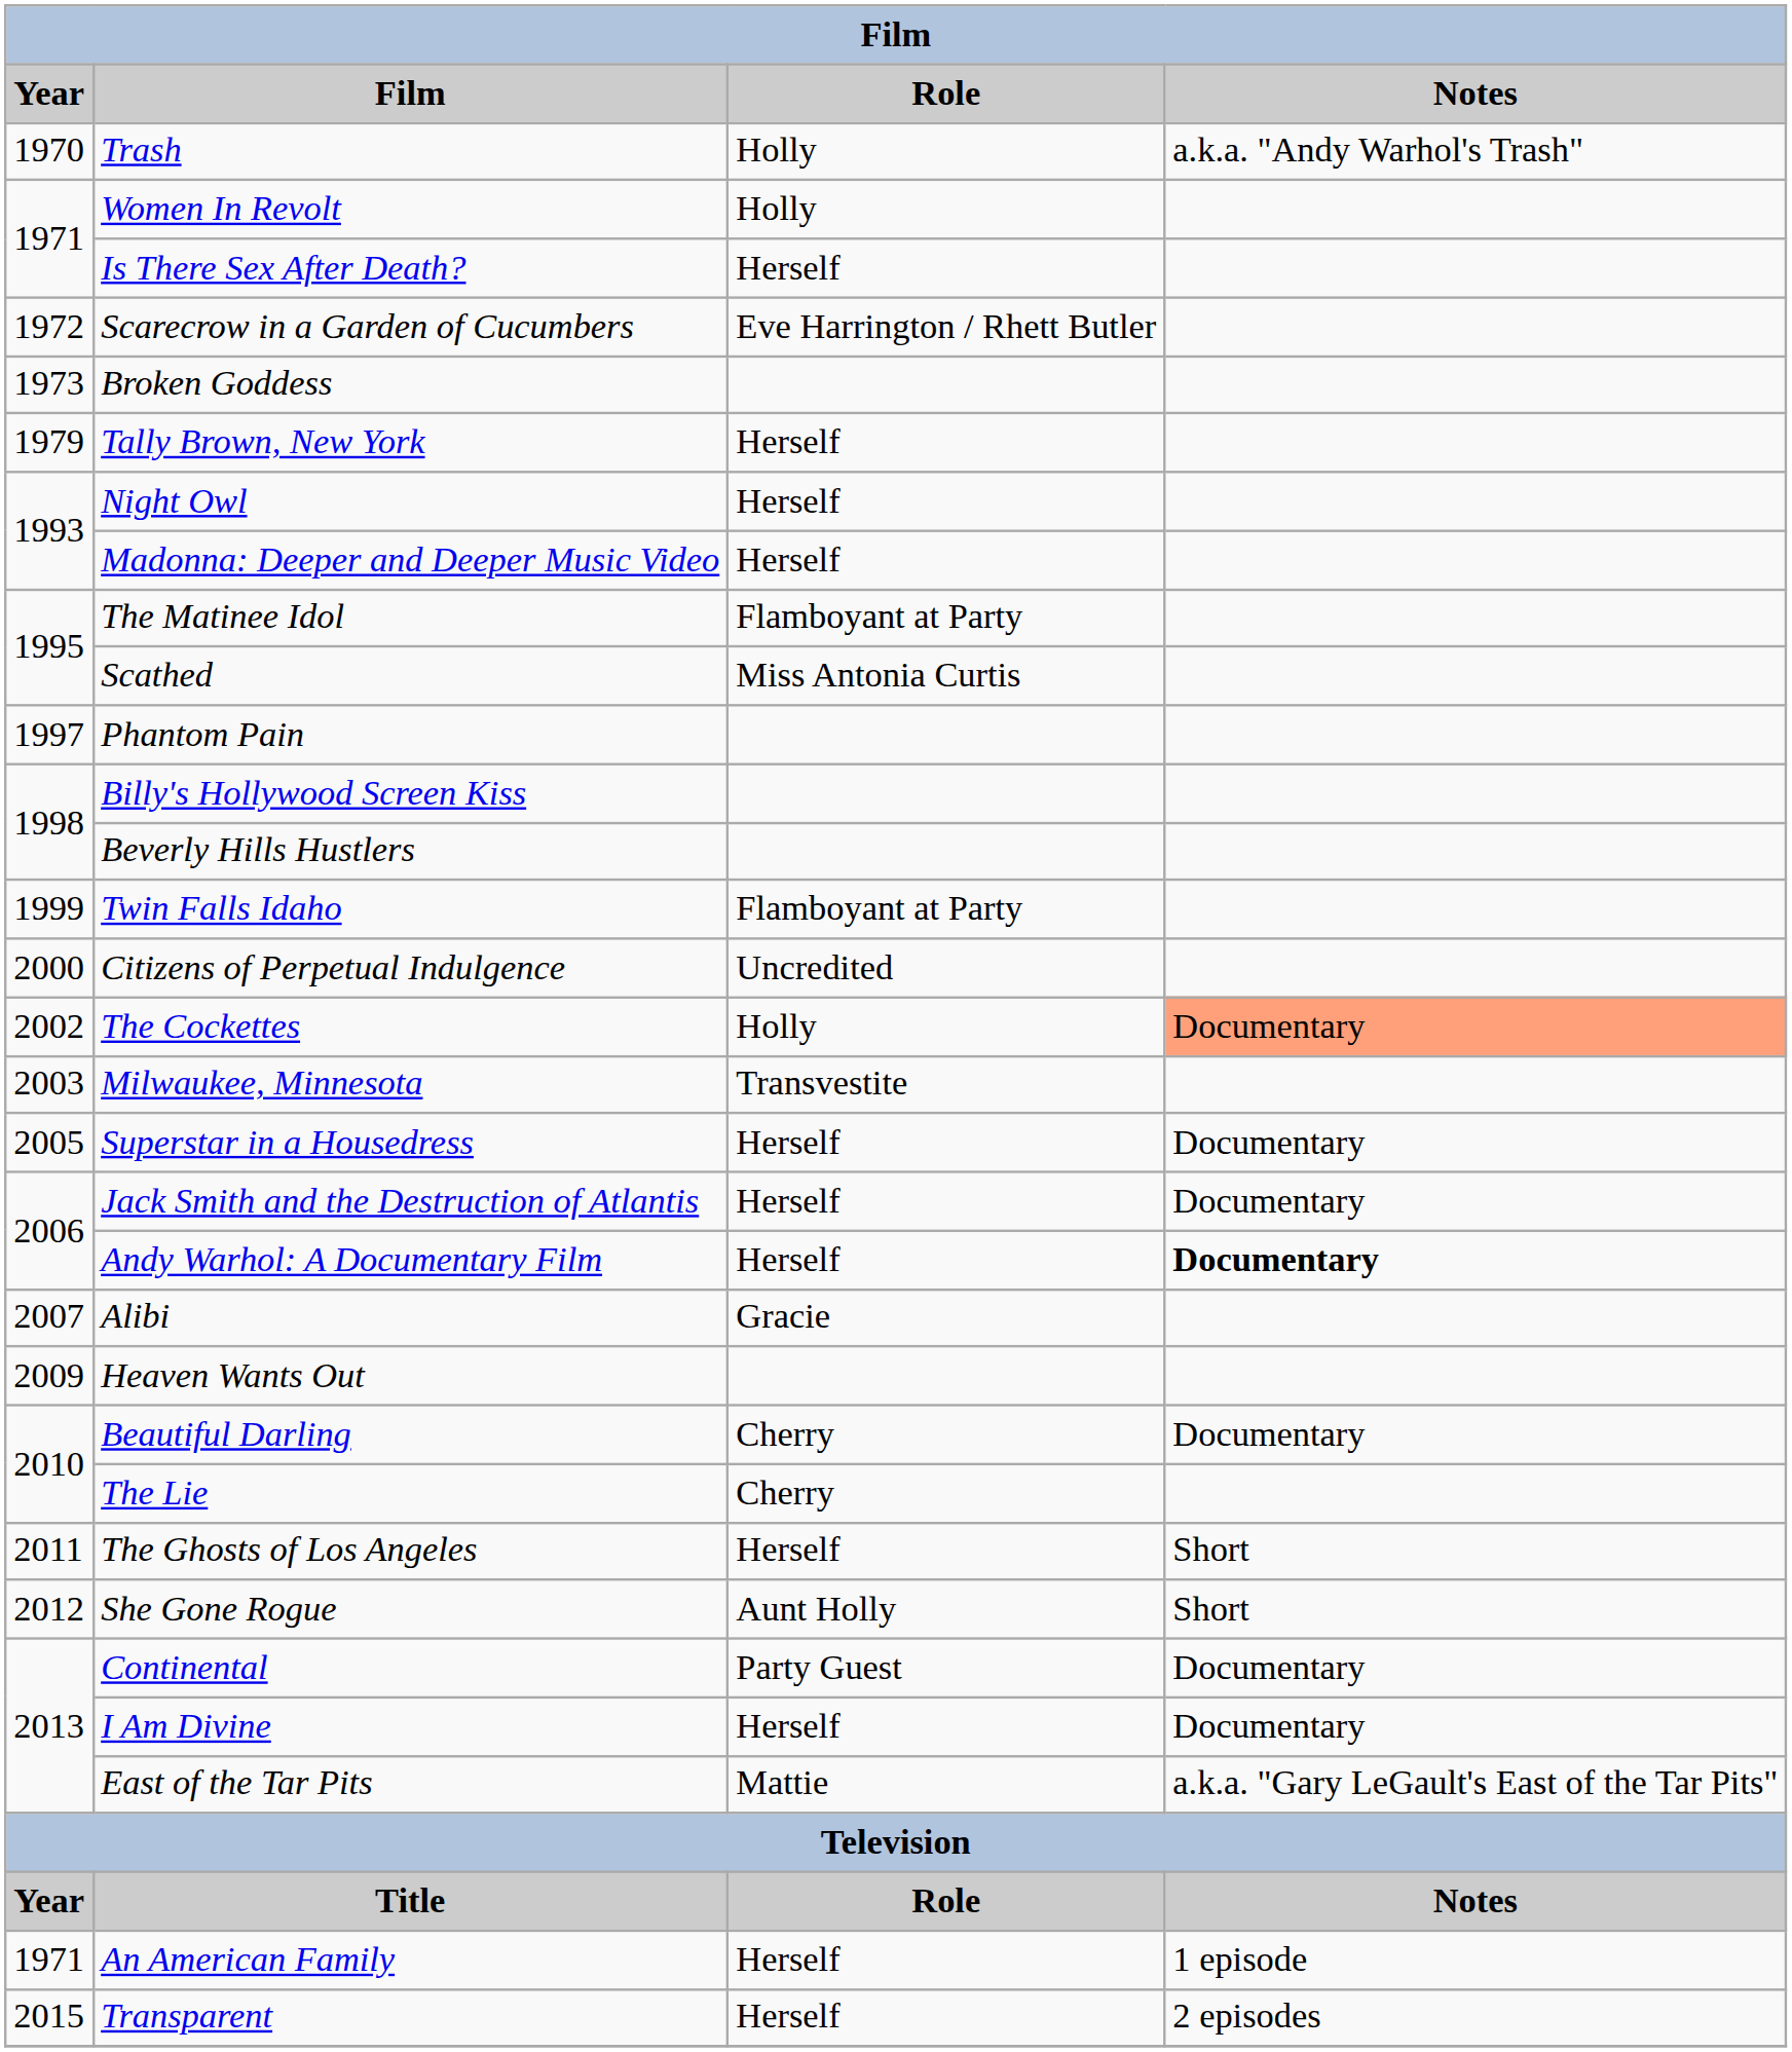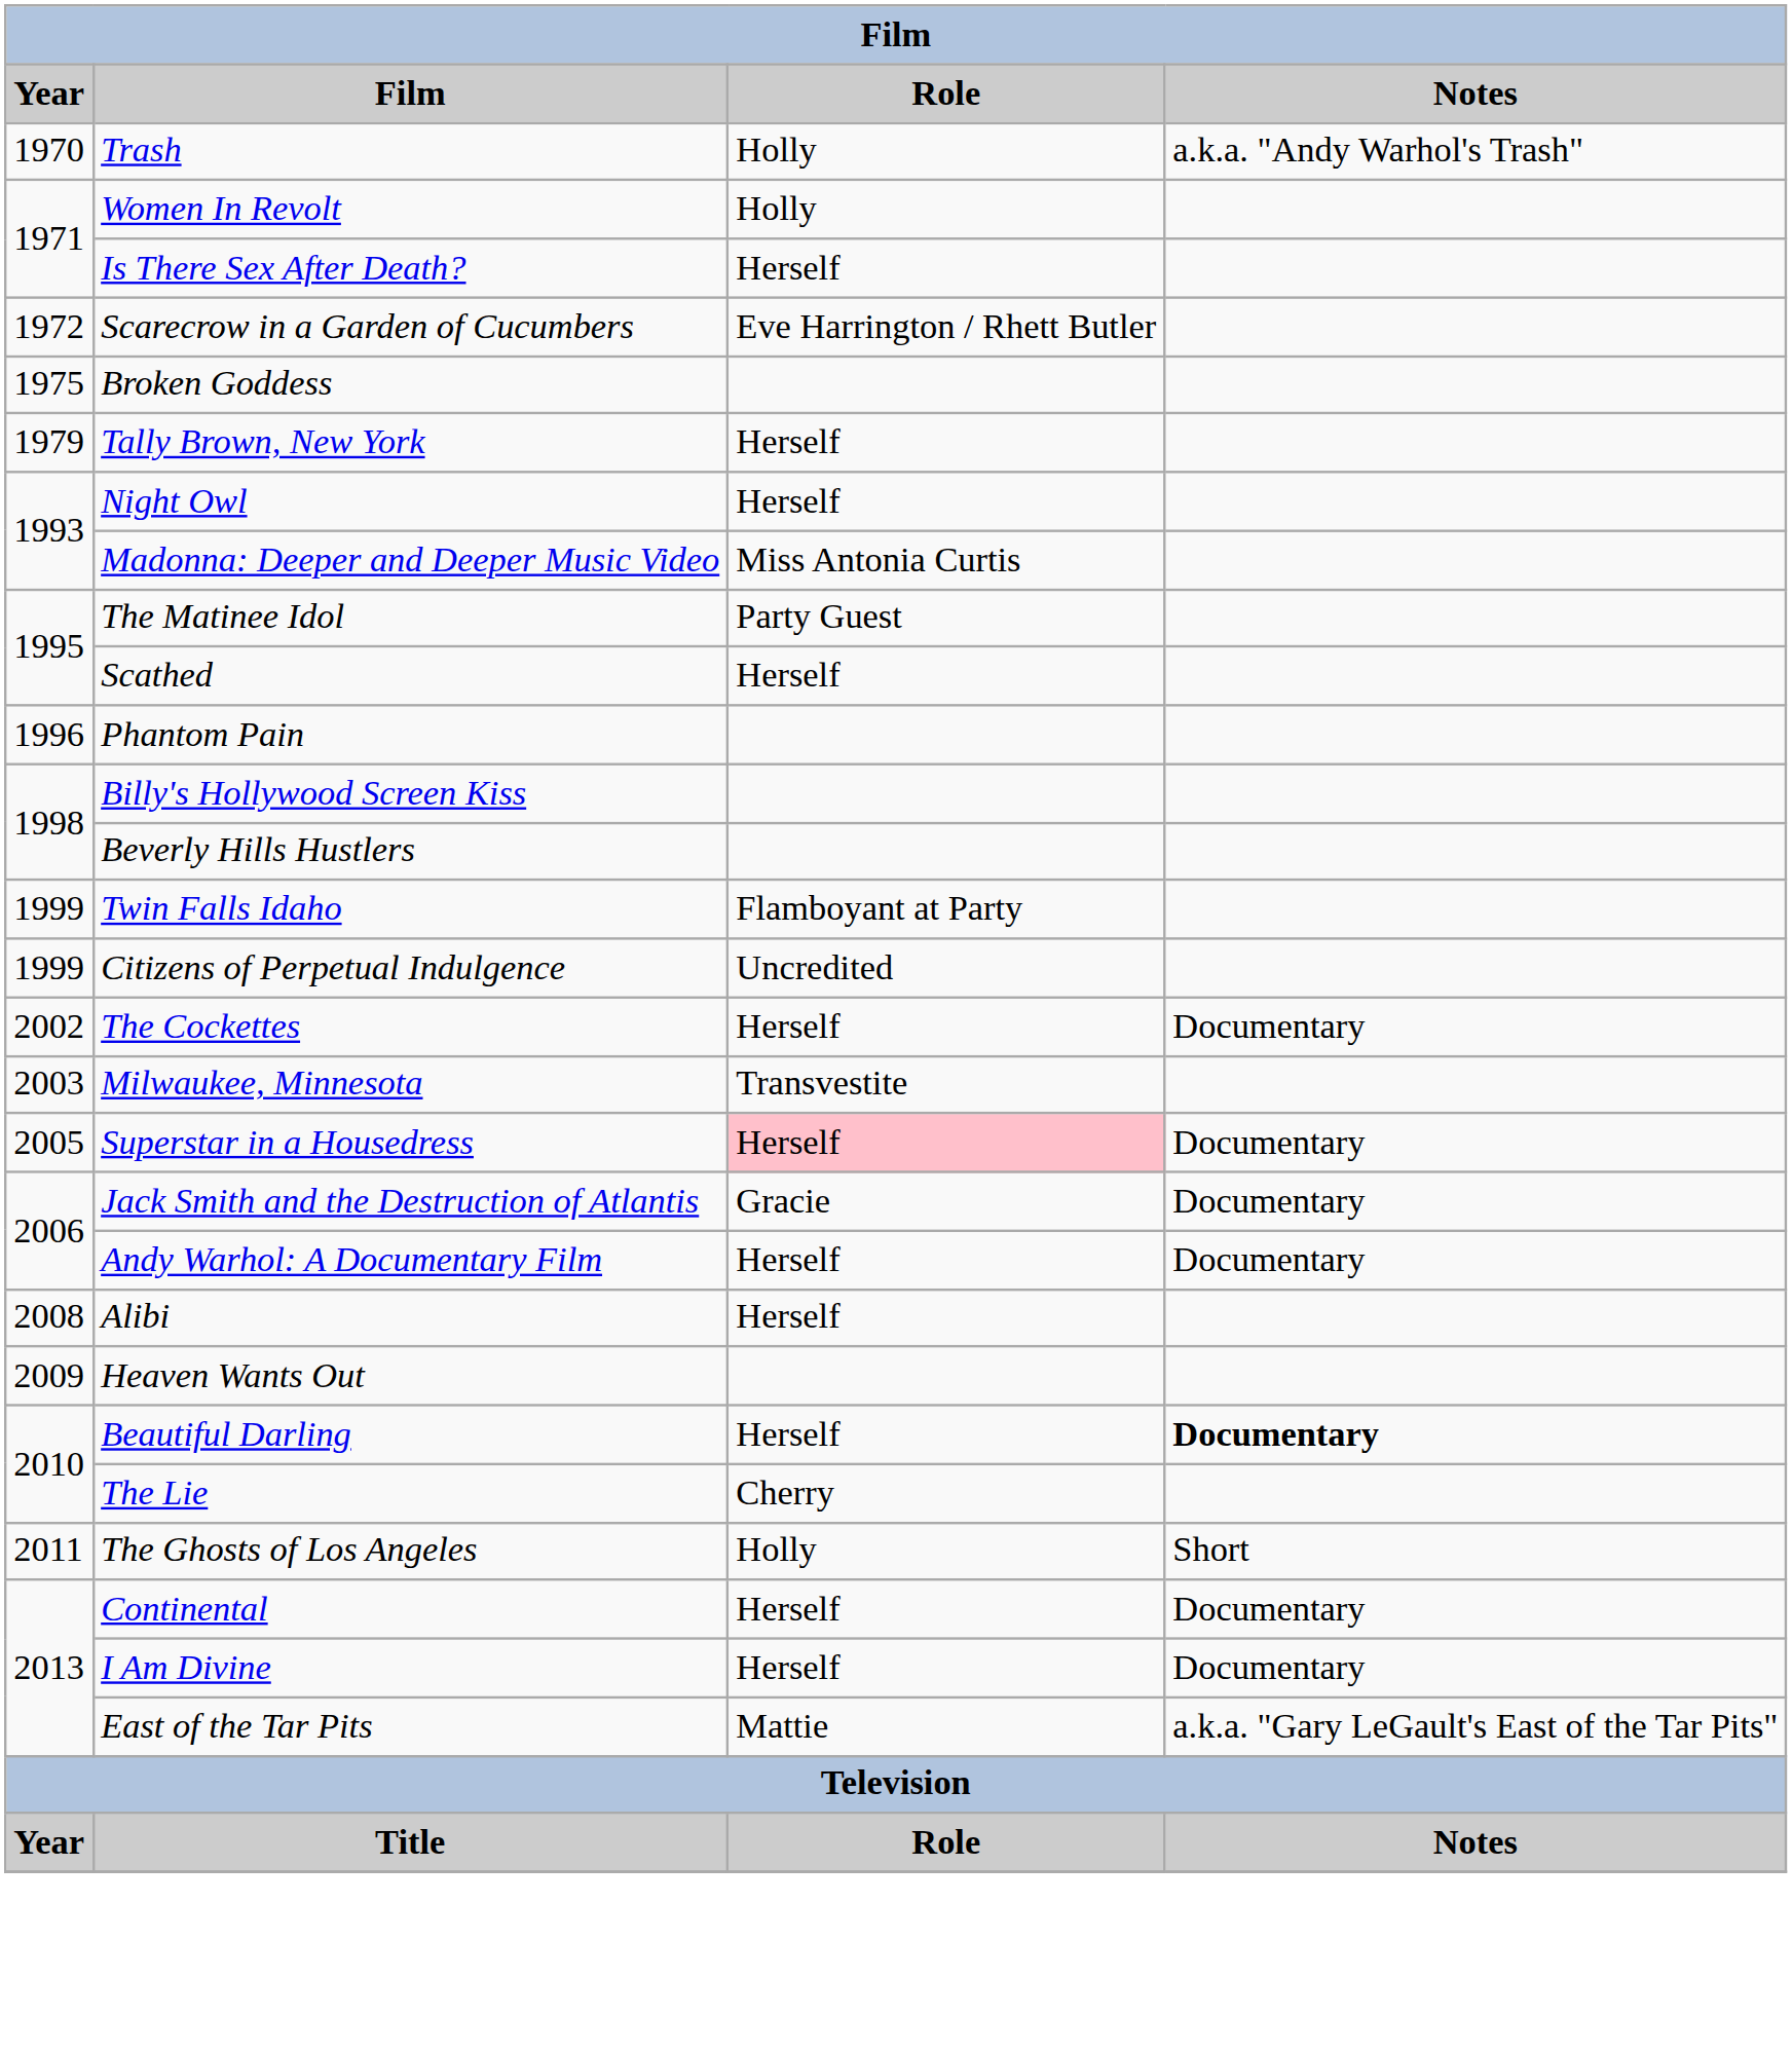 <table class="wikitable" style="font-size:90%;">
 <tr>
 <th colspan=4 style="background:#B0C4DE;">Film</th>
 </tr>
 <tr align="center">
 <th style="background: #CCCCCC;">Year</th>
 <th style="background: #CCCCCC;">Film</th>
 <th style="background: #CCCCCC;">Role</th>
 <th style="background: #CCCCCC;">Notes</th>
 </tr>
 <tr>
 <td>1970</td>
 <td><em><a href='#'>Trash</a></em></td>
 <td>Holly</td>
 <td>a.k.a. "Andy Warhol's Trash"</td>
 </tr>
 <tr>
 <td rowspan=2>1971</td>
 <td><em><a href='#'>Women In Revolt</a></em></td>
 <td>Holly</td>
 <td></td>
 </tr>
 <tr>
 <td><em><a href='#'>Is There Sex After Death?</a></em></td>
 <td>Herself</td>
 <td></td>
 </tr>
 <tr>
 <td>1972</td>
 <td><em>Scarecrow in a Garden of Cucumbers</em></td>
 <td>Eve Harrington / Rhett Butler</td>
 <td></td>
 </tr>
 <tr>
-<td>1973</td>
+<td>1975</td>
 <td><em>Broken Goddess</em></td>
 <td></td>
 <td></td>
 </tr>
 <tr>
 <td>1979</td>
 <td><em><a href='#'>Tally Brown, New York</a></em></td>
 <td>Herself</td>
 <td></td>
 </tr>
 <tr>
 <td rowspan=2>1993</td>
 <td><em><a href='#'>Night Owl</a></em></td>
 <td>Herself</td>
 <td></td>
 </tr>
 <tr>
 <td><em><a href='#'>Madonna: Deeper and Deeper Music Video</a></em></td>
-<td>Herself</td>
+<td>Miss Antonia Curtis</td>
 <td></td>
 </tr>
 <tr>
 <td rowspan=2>1995</td>
 <td><em>The Matinee Idol</em></td>
-<td>Flamboyant at Party</td>
+<td>Party Guest</td>
 <td></td>
 </tr>
 <tr>
 <td><em>Scathed</em></td>
-<td>Miss Antonia Curtis</td>
+<td>Herself</td>
 <td></td>
 </tr>
 <tr>
-<td>1997</td>
+<td>1996</td>
 <td><em>Phantom Pain</em></td>
 <td></td>
 <td></td>
 </tr>
 <tr>
 <td rowspan=2>1998</td>
 <td><em><a href='#'>Billy's Hollywood Screen Kiss</a></em></td>
 <td></td>
 <td></td>
 </tr>
 <tr>
 <td><em>Beverly Hills Hustlers</em></td>
 <td></td>
 <td></td>
 </tr>
 <tr>
 <td>1999</td>
 <td><em><a href='#'>Twin Falls Idaho</a></em></td>
 <td>Flamboyant at Party</td>
 <td></td>
 </tr>
 <tr>
-<td>2000</td>
+<td>1999</td>
 <td><em>Citizens of Perpetual Indulgence</em></td>
 <td>Uncredited</td>
 <td></td>
 </tr>
 <tr>
 <td>2002</td>
 <td><em><a href='#'>The Cockettes</a></em></td>
-<td>Holly</td>
-<td style="background: lightsalmon;">Documentary</td>
+<td>Herself</td>
+<td>Documentary</td>
 </tr>
 <tr>
 <td>2003</td>
 <td><em><a href='#'>Milwaukee, Minnesota</a></em></td>
 <td>Transvestite</td>
 <td></td>
 </tr>
 <tr>
 <td>2005</td>
 <td><em><a href='#'>Superstar in a Housedress</a></em></td>
-<td>Herself</td>
+<td style="background: pink;">Herself</td>
 <td>Documentary</td>
 </tr>
 <tr>
 <td rowspan=2>2006</td>
 <td><em><a href='#'>Jack Smith and the Destruction of Atlantis</a></em></td>
-<td>Herself</td>
+<td>Gracie</td>
 <td>Documentary</td>
 </tr>
 <tr>
 <td><em><a href='#'>Andy Warhol: A Documentary Film</a></em></td>
 <td>Herself</td>
-<td><strong>Documentary</strong></td>
+<td>Documentary</td>
 </tr>
 <tr>
-<td>2007</td>
+<td>2008</td>
 <td><em>Alibi</em></td>
-<td>Gracie</td>
+<td>Herself</td>
 <td></td>
 </tr>
 <tr>
 <td>2009</td>
 <td><em>Heaven Wants Out</em></td>
 <td></td>
 <td></td>
 </tr>
 <tr>
 <td rowspan=2>2010</td>
 <td><em><a href='#'>Beautiful Darling</a></em></td>
-<td>Cherry</td>
-<td>Documentary</td>
+<td>Herself</td>
+<td><strong>Documentary</strong></td>
 </tr>
 <tr>
 <td><em><a href='#'>The Lie</a></em></td>
 <td>Cherry</td>
 <td></td>
 </tr>
 <tr>
 <td>2011</td>
 <td><em>The Ghosts of Los Angeles</em></td>
-<td>Herself</td>
-<td>Short</td>
-</tr>
-<tr>
-<td>2012</td>
-<td><em>She Gone Rogue</em></td>
-<td>Aunt Holly</td>
+<td>Holly</td>
 <td>Short</td>
 </tr>
 <tr>
 <td rowspan=3>2013</td>
 <td><em><a href='#'>Continental</a></em></td>
-<td>Party Guest</td>
+<td>Herself</td>
 <td>Documentary</td>
 </tr>
 <tr>
 <td><em><a href='#'>I Am Divine</a></em></td>
 <td>Herself</td>
 <td>Documentary</td>
 </tr>
 <tr>
 <td><em>East of the Tar Pits</em></td>
 <td>Mattie</td>
 <td>a.k.a. "Gary LeGault's East of the Tar Pits"</td>
 </tr>
 <tr>
 <th colspan=4 style="background:#B0C4DE;">Television</th>
 </tr>
 <tr align="center">
 <th style="background: #CCCCCC;">Year</th>
 <th style="background: #CCCCCC;">Title</th>
 <th style="background: #CCCCCC;">Role</th>
 <th style="background: #CCCCCC;">Notes</th>
 </tr>
 <tr>
-<td>1971</td>
-<td><em><a href='#'>An American Family</a></em></td>
-<td>Herself</td>
-<td>1 episode</td>
-</tr>
-<tr>
-<td>2015</td>
-<td><em><a href='#'>Transparent</a></em></td>
-<td>Herself</td>
-<td>2 episodes</td>
-</tr>
-<tr>
 </tr>
 </table>
